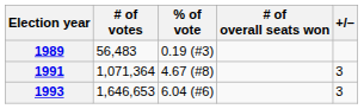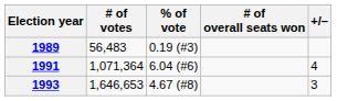 <table class="wikitable">
 <tr>
 <th>Election year</th>
 <th># of<br>votes</th>
 <th>% of<br>vote</th>
 <th># of<br>overall seats won</th>
 <th>+/–</th>
 </tr>
 <tr>
 <th><a href='#'>1989</a></th>
 <td>56,483</td>
 <td>0.19 (#3)</td>
 <td></td>
 <td></td>
 </tr>
 <tr>
 <th><a href='#'>1991</a></th>
 <td>1,071,364</td>
+<td>6.04 (#6)</td>
+<td></td>
+<td> 4</td>
+</tr>
+<tr>
+<th><a href='#'>1993</a></th>
+<td>1,646,653</td>
 <td>4.67 (#8)</td>
 <td></td>
 <td> 3</td>
 </tr>
-<tr>
-<th><a href='#'>1993</a></th>
-<td>1,646,653</td>
-<td>6.04 (#6)</td>
-<td></td>
-<td> 3</td>
-</tr>
 </table>
